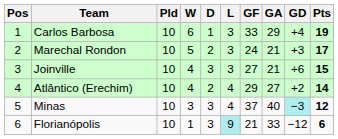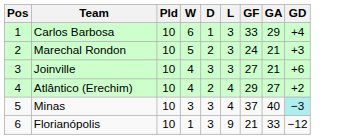 <table class="wikitable" style="text-align:center;">
 <tr>
 <th width=20>Pos</th>
 <th width=165>Team</th>
 <th width=20>Pld</th>
 <th width=20>W</th>
 <th width=20>D</th>
 <th width=20>L</th>
 <th width=20>GF</th>
 <th width=20>GA</th>
 <th width=20>GD</th>
-<th width=20>Pts</th>
 </tr>
 <tr bgcolor=#CCFFCC>
 <td>1</td>
 <td style="text-align:left;">Carlos Barbosa</td>
 <td>10</td>
 <td>6</td>
 <td>1</td>
 <td>3</td>
 <td>33</td>
 <td>29</td>
 <td>+4</td>
-<td><strong>19</strong></td>
 </tr>
 <tr bgcolor=#CCFFCC>
 <td>2</td>
 <td style="text-align:left;">Marechal Rondon</td>
 <td>10</td>
 <td>5</td>
 <td>2</td>
 <td>3</td>
 <td>24</td>
 <td>21</td>
 <td>+3</td>
-<td><strong>17</strong></td>
 </tr>
 <tr bgcolor=#CCFFCC>
 <td>3</td>
 <td style="text-align:left;">Joinville</td>
 <td>10</td>
 <td>4</td>
 <td>3</td>
 <td>3</td>
 <td>27</td>
 <td>21</td>
 <td>+6</td>
-<td><strong>15</strong></td>
 </tr>
 <tr bgcolor=#CCFFCC>
 <td>4</td>
 <td style="text-align:left;">Atlântico (Erechim)</td>
 <td>10</td>
 <td>4</td>
 <td>2</td>
 <td>4</td>
 <td>29</td>
 <td>27</td>
 <td>+2</td>
-<td><strong>14</strong></td>
 </tr>
 <tr>
 <td>5</td>
 <td style="text-align:left;">Minas</td>
 <td>10</td>
 <td>3</td>
 <td>3</td>
 <td>4</td>
 <td>37</td>
 <td>40</td>
 <td style="background: paleturquoise;">−3</td>
-<td><strong>12</strong></td>
 </tr>
 <tr>
 <td>6</td>
 <td style="text-align:left;">Florianópolis</td>
 <td>10</td>
 <td>1</td>
 <td>3</td>
-<td style="background: paleturquoise;">9</td>
+<td>9</td>
 <td>21</td>
 <td>33</td>
 <td>−12</td>
-<td><strong>6</strong></td>
 </tr>
 </table>
